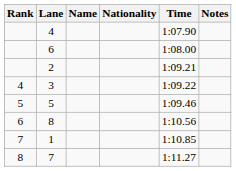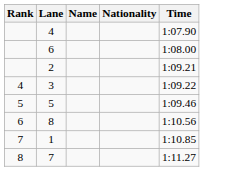 <table class="wikitable sortable" style="text-align:center">
 <tr>
 <th>Rank</th>
 <th>Lane</th>
 <th>Name</th>
 <th>Nationality</th>
 <th>Time</th>
-<th>Notes</th>
 </tr>
 <tr>
 <td></td>
 <td>4</td>
 <td align=left></td>
 <td align=left></td>
 <td>1:07.90</td>
-<td></td>
 </tr>
 <tr>
 <td></td>
 <td>6</td>
 <td align=left></td>
 <td align=left></td>
 <td>1:08.00</td>
-<td></td>
 </tr>
 <tr>
 <td></td>
 <td>2</td>
 <td align=left></td>
 <td align=left></td>
 <td>1:09.21</td>
-<td></td>
 </tr>
 <tr>
 <td>4</td>
 <td>3</td>
 <td align=left></td>
 <td align=left></td>
 <td>1:09.22</td>
-<td></td>
 </tr>
 <tr>
 <td>5</td>
 <td>5</td>
 <td align=left></td>
 <td align=left></td>
 <td>1:09.46</td>
-<td></td>
 </tr>
 <tr>
 <td>6</td>
 <td>8</td>
 <td align=left></td>
 <td align=left></td>
 <td>1:10.56</td>
-<td></td>
 </tr>
 <tr>
 <td>7</td>
 <td>1</td>
 <td align=left></td>
 <td align=left></td>
 <td>1:10.85</td>
-<td></td>
 </tr>
 <tr>
 <td>8</td>
 <td>7</td>
 <td align=left></td>
 <td align=left></td>
 <td>1:11.27</td>
-<td></td>
 </tr>
 </table>
